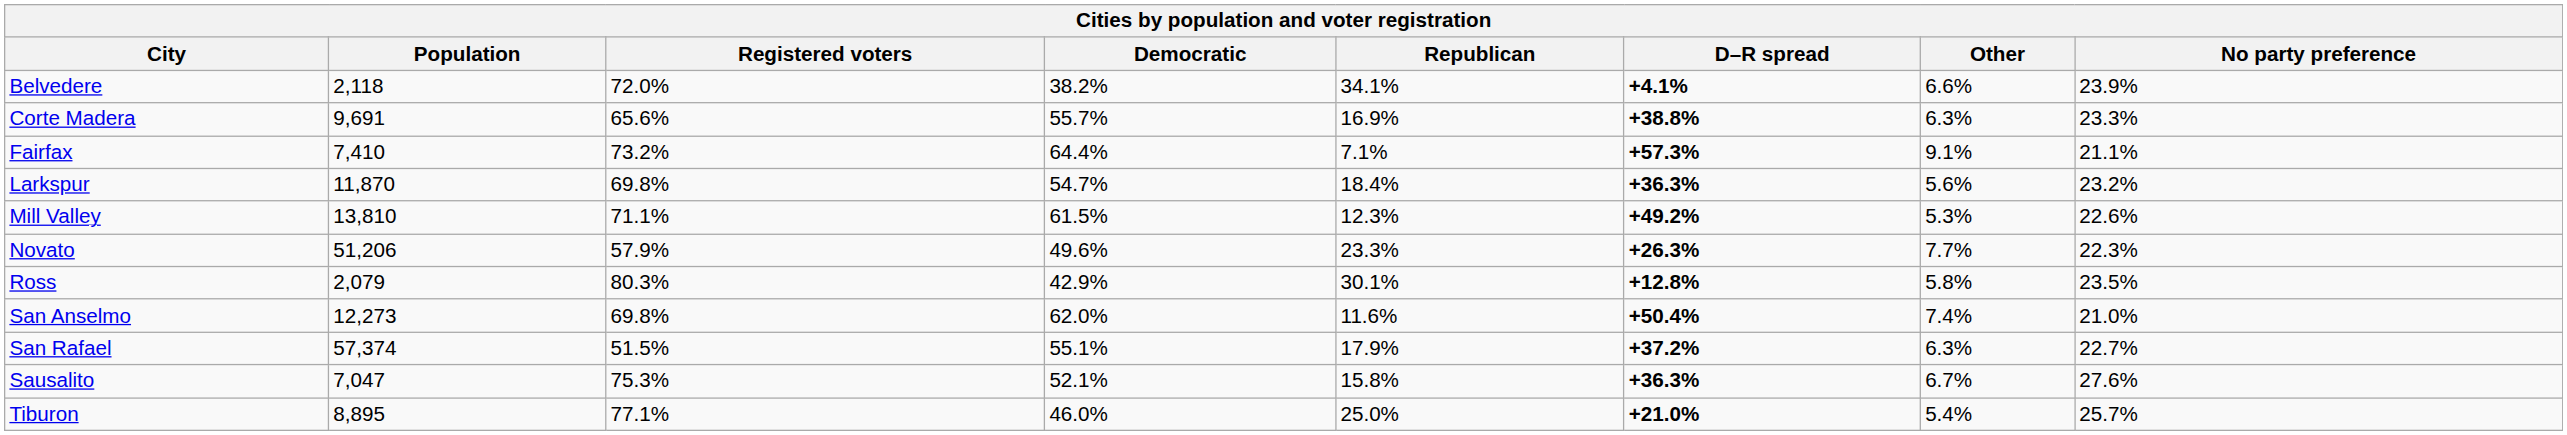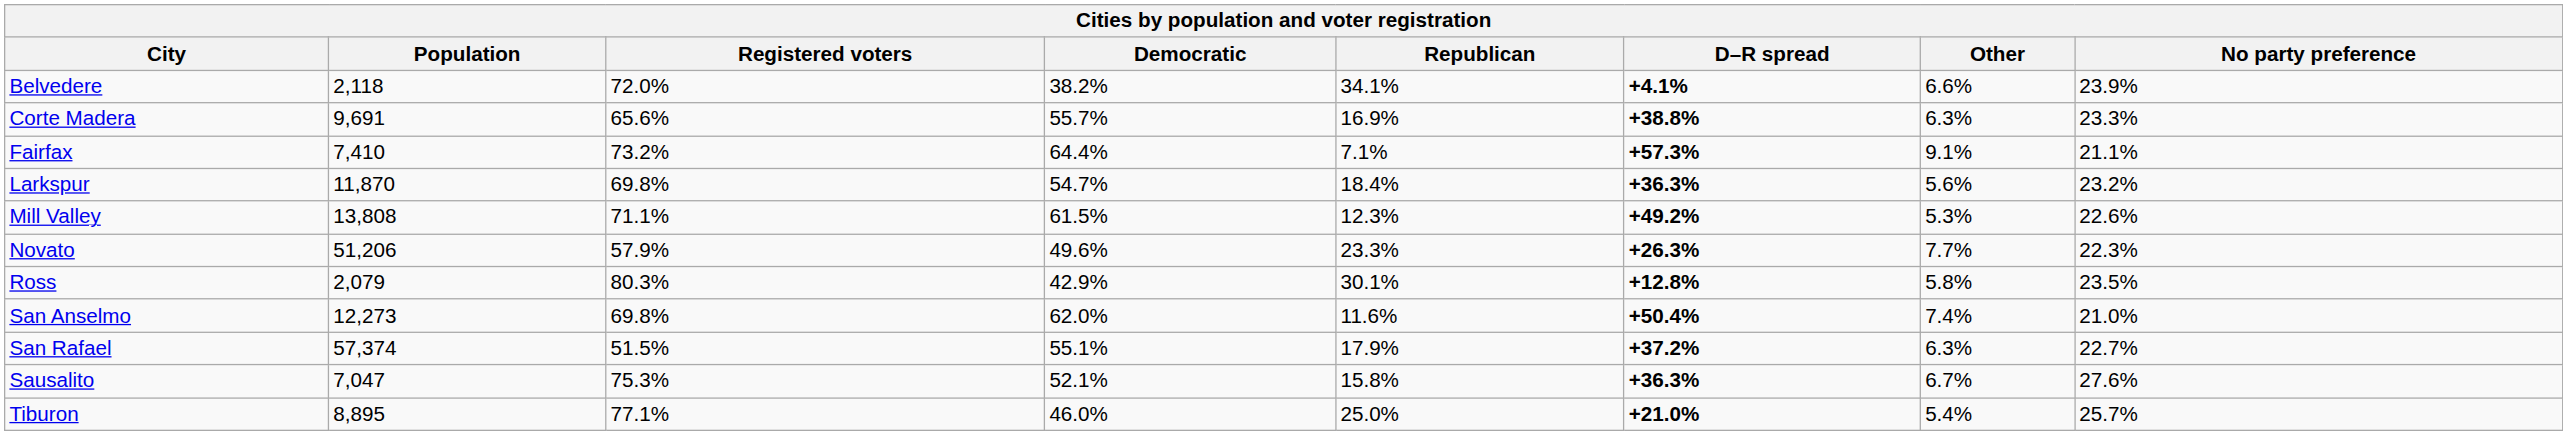 <table class="wikitable collapsible collapsed sortable" style="width: 100%;">
 <tr>
 <th colspan="8">Cities by population and voter registration</th>
 </tr>
 <tr>
 <th>City</th>
 <th data-sort-type="number">Population</th>
 <th data-sort-type="number">Registered voters<br></th>
 <th data-sort-type="number">Democratic</th>
 <th data-sort-type="number">Republican</th>
 <th data-sort-type="number">D–R spread</th>
 <th data-sort-type="number">Other</th>
 <th data-sort-type="number">No party preference</th>
 </tr>
 <tr>
 <td><a href='#'>Belvedere</a></td>
 <td>2,118</td>
 <td>72.0%</td>
 <td>38.2%</td>
 <td>34.1%</td>
 <td><span><strong>+4.1%</strong></span></td>
 <td>6.6%</td>
 <td>23.9%</td>
 </tr>
 <tr>
 <td><a href='#'>Corte Madera</a></td>
 <td>9,691</td>
 <td>65.6%</td>
 <td>55.7%</td>
 <td>16.9%</td>
 <td><span><strong>+38.8%</strong></span></td>
 <td>6.3%</td>
 <td>23.3%</td>
 </tr>
 <tr>
 <td><a href='#'>Fairfax</a></td>
 <td>7,410</td>
 <td>73.2%</td>
 <td>64.4%</td>
 <td>7.1%</td>
 <td><span><strong>+57.3%</strong></span></td>
 <td>9.1%</td>
 <td>21.1%</td>
 </tr>
 <tr>
 <td><a href='#'>Larkspur</a></td>
 <td>11,870</td>
 <td>69.8%</td>
 <td>54.7%</td>
 <td>18.4%</td>
 <td><span><strong>+36.3%</strong></span></td>
 <td>5.6%</td>
 <td>23.2%</td>
 </tr>
 <tr>
 <td><a href='#'>Mill Valley</a></td>
-<td>13,810</td>
+<td>13,808</td>
 <td>71.1%</td>
 <td>61.5%</td>
 <td>12.3%</td>
 <td><span><strong>+49.2%</strong></span></td>
 <td>5.3%</td>
 <td>22.6%</td>
 </tr>
 <tr>
 <td><a href='#'>Novato</a></td>
 <td>51,206</td>
 <td>57.9%</td>
 <td>49.6%</td>
 <td>23.3%</td>
 <td><span><strong>+26.3%</strong></span></td>
 <td>7.7%</td>
 <td>22.3%</td>
 </tr>
 <tr>
 <td><a href='#'>Ross</a></td>
 <td>2,079</td>
 <td>80.3%</td>
 <td>42.9%</td>
 <td>30.1%</td>
 <td><span><strong>+12.8%</strong></span></td>
 <td>5.8%</td>
 <td>23.5%</td>
 </tr>
 <tr>
 <td><a href='#'>San Anselmo</a></td>
 <td>12,273</td>
 <td>69.8%</td>
 <td>62.0%</td>
 <td>11.6%</td>
 <td><span><strong>+50.4%</strong></span></td>
 <td>7.4%</td>
 <td>21.0%</td>
 </tr>
 <tr>
 <td><a href='#'>San Rafael</a></td>
 <td>57,374</td>
 <td>51.5%</td>
 <td>55.1%</td>
 <td>17.9%</td>
 <td><span><strong>+37.2%</strong></span></td>
 <td>6.3%</td>
 <td>22.7%</td>
 </tr>
 <tr>
 <td><a href='#'>Sausalito</a></td>
 <td>7,047</td>
 <td>75.3%</td>
 <td>52.1%</td>
 <td>15.8%</td>
 <td><span><strong>+36.3%</strong></span></td>
 <td>6.7%</td>
 <td>27.6%</td>
 </tr>
 <tr>
 <td><a href='#'>Tiburon</a></td>
 <td>8,895</td>
 <td>77.1%</td>
 <td>46.0%</td>
 <td>25.0%</td>
 <td><span><strong>+21.0%</strong></span></td>
 <td>5.4%</td>
 <td>25.7%</td>
 </tr>
 </table>
